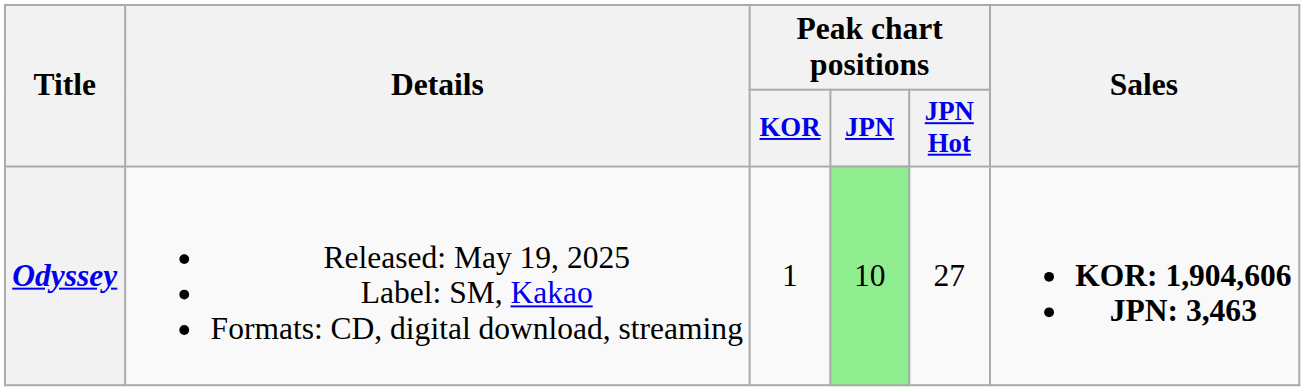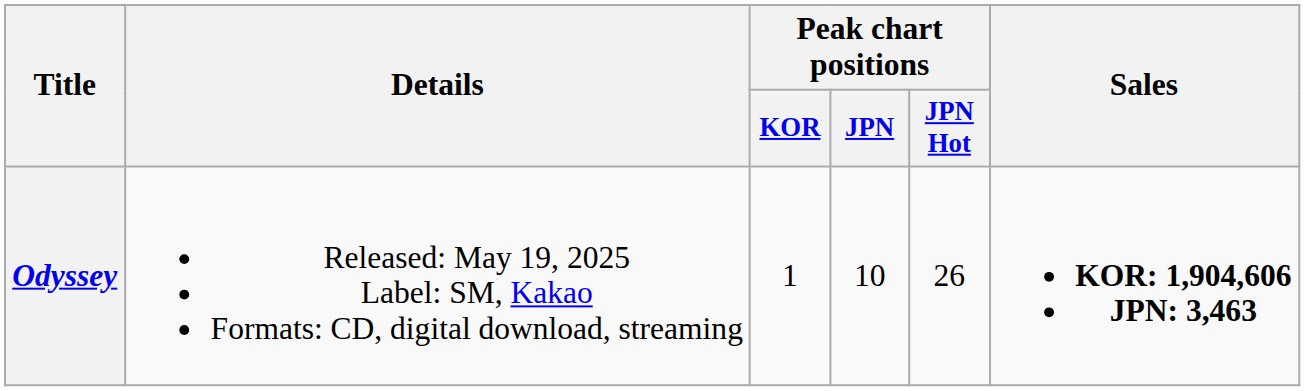 <table class="wikitable plainrowheaders" style="text-align:center">
 <tr>
 <th scope="col" rowspan="2">Title</th>
 <th scope="col" rowspan="2">Details</th>
 <th scope="col" colspan="3">Peak chart positions</th>
 <th scope="col" rowspan="2">Sales</th>
 </tr>
 <tr>
 <th scope="col" style="width:2.5em; font-size:85%"><a href='#'>KOR</a><br></th>
 <th scope="col" style="width:2.5em; font-size:85%"><a href='#'>JPN</a><br></th>
 <th scope="col" style="width:2.5em; font-size:85%"><a href='#'>JPN<br>Hot</a><br></th>
 </tr>
 <tr>
 <th scope="row"><em><a href='#'>Odyssey</a></em></th>
 <td><br><ul><li>Released: May 19, 2025</li><li>Label: SM, <a href='#'>Kakao</a></li><li>Formats: CD, digital download, streaming</li></ul></td>
 <td>1</td>
-<td style="background: lightgreen;">10</td>
-<td>27</td>
+<td>10</td>
+<td>26</td>
 <td><strong><br><ul><li>KOR: 1,904,606</li><li>JPN: 3,463</li></ul></strong></td>
 </tr>
 </table>
